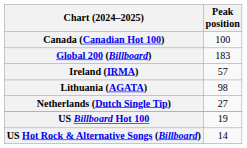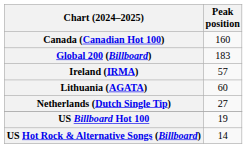 <table class="wikitable sortable plainrowheaders" style="text-align:center">
 <tr>
 <th scope="col">Chart (2024–2025)</th>
 <th scope="col">Peak<br>position</th>
 </tr>
 <tr>
 <th scope="row">Canada (<a href='#'>Canadian Hot 100</a>)</th>
-<td>100</td>
+<td>160</td>
 </tr>
 <tr>
 <th scope="row"><a href='#'>Global 200</a> (<em><a href='#'>Billboard</a></em>)</th>
 <td>183</td>
 </tr>
 <tr>
 <th scope="row">Ireland (<a href='#'>IRMA</a>)</th>
 <td>57</td>
 </tr>
 <tr>
 <th scope="row">Lithuania (<a href='#'>AGATA</a>)</th>
-<td>98</td>
+<td>60</td>
 </tr>
 <tr>
 <th scope="row">Netherlands (<a href='#'>Dutch Single Tip</a>)</th>
 <td>27</td>
 </tr>
 <tr>
 </tr>
 <tr>
 <th scope="row">US <a href='#'><em>Billboard</em> Hot 100</a></th>
 <td>19</td>
 </tr>
 <tr>
 <th scope="row">US <a href='#'>Hot Rock & Alternative Songs</a> (<em><a href='#'>Billboard</a></em>)</th>
 <td>14</td>
 </tr>
 </table>
